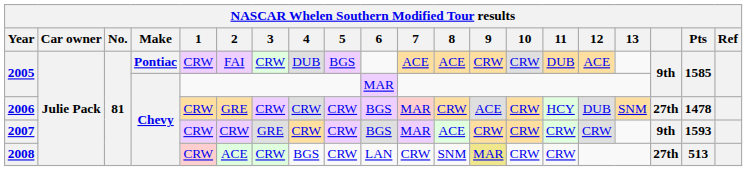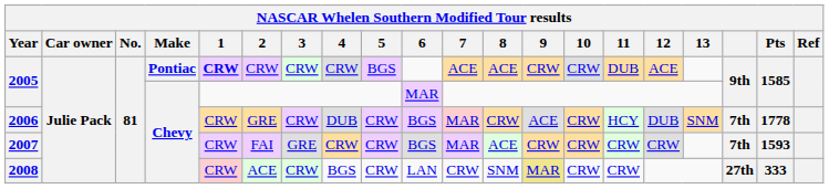 <table class="wikitable" style="text-align:center; font-size:75%">
 <tr>
 <th colspan=21><a href='#'>NASCAR Whelen Southern Modified Tour</a> results</th>
 </tr>
 <tr>
 <th>Year</th>
 <th>Car owner</th>
 <th>No.</th>
 <th>Make</th>
 <th>1</th>
 <th>2</th>
 <th>3</th>
 <th>4</th>
 <th>5</th>
 <th>6</th>
 <th>7</th>
 <th>8</th>
 <th>9</th>
 <th>10</th>
 <th>11</th>
 <th>12</th>
 <th>13</th>
 <th></th>
 <th>Pts</th>
 <th>Ref</th>
 </tr>
 <tr>
 <th rowspan=2><a href='#'>2005</a></th>
 <th rowspan=5>Julie Pack</th>
 <th rowspan=5>81</th>
 <th><a href='#'>Pontiac</a></th>
+<td style="background:#EFCFFF;"><strong><a href='#'>CRW</a><br></strong></td>
 <td style="background:#EFCFFF;"><a href='#'>CRW</a><br></td>
-<td style="background:#EFCFFF;"><a href='#'>FAI</a><br></td>
 <td style="background:#DFFFDF;"><a href='#'>CRW</a><br></td>
-<td style="background:#DFDFDF;"><a href='#'>DUB</a><br></td>
+<td style="background:#DFDFDF;"><a href='#'>CRW</a><br></td>
 <td style="background:#EFCFFF;"><a href='#'>BGS</a><br></td>
 <td></td>
 <td style="background:#FFDF9F;"><a href='#'>ACE</a><br></td>
 <td style="background:#FFDF9F;"><a href='#'>ACE</a><br></td>
 <td style="background:#FFDF9F;"><a href='#'>CRW</a><br></td>
 <td style="background:#DFDFDF;"><a href='#'>CRW</a><br></td>
 <td style="background:#FFDF9F;"><a href='#'>DUB</a><br></td>
 <td style="background:#FFDF9F;"><a href='#'>ACE</a><br></td>
 <td></td>
 <th rowspan=2>9th</th>
 <th rowspan=2>1585</th>
 <th rowspan=2></th>
 </tr>
 <tr>
 <th rowspan=4><a href='#'>Chevy</a></th>
 <td colspan=5></td>
 <td style="background:#EFCFFF;"><a href='#'>MAR</a><br></td>
 <td colspan=7></td>
 </tr>
 <tr>
 <th><a href='#'>2006</a></th>
 <td style="background:#FFDF9F;"><a href='#'>CRW</a><br></td>
 <td style="background:#FFDF9F;"><a href='#'>GRE</a><br></td>
 <td style="background:#EFCFFF;"><a href='#'>CRW</a><br></td>
-<td style="background:#DFDFDF;"><a href='#'>CRW</a><br></td>
+<td style="background:#DFDFDF;"><a href='#'>DUB</a><br></td>
 <td style="background:#EFCFFF;"><a href='#'>CRW</a><br></td>
 <td style="background:#EFCFFF;"><a href='#'>BGS</a><br></td>
 <td style="background:#FFCFCF;"><a href='#'>MAR</a><br></td>
 <td style="background:#FFDF9F;"><a href='#'>CRW</a><br></td>
 <td style="background:#DFDFDF;"><a href='#'>ACE</a><br></td>
 <td style="background:#FFDF9F;"><a href='#'>CRW</a><br></td>
 <td style="background:#DFFFDF;"><a href='#'>HCY</a><br></td>
 <td style="background:#DFDFDF;"><a href='#'>DUB</a><br></td>
 <td style="background:#FFDF9F;"><a href='#'>SNM</a><br></td>
-<th>27th</th>
-<th>1478</th>
+<th>7th</th>
+<th>1778</th>
 <th></th>
 </tr>
 <tr>
 <th><a href='#'>2007</a></th>
 <td style="background:#EFCFFF"><a href='#'>CRW</a><br></td>
-<td style="background:#EFCFFF;"><a href='#'>CRW</a><br></td>
+<td style="background:#EFCFFF;"><a href='#'>FAI</a><br></td>
 <td style="background:#DFDFDF;"><a href='#'>GRE</a><br></td>
 <td style="background:#FFDF9F;"><a href='#'>CRW</a><br></td>
 <td style="background:#EFCFFF;"><a href='#'>CRW</a><br></td>
 <td style="background:#DFDFDF;"><a href='#'>BGS</a><br></td>
 <td style="background:#EFCFFF;"><a href='#'>MAR</a><br></td>
 <td style="background:#DFFFDF;"><a href='#'>ACE</a><br></td>
 <td style="background:#FFDF9F;"><a href='#'>CRW</a><br></td>
 <td style="background:#FFDF9F;"><a href='#'>CRW</a><br></td>
 <td style="background:#DFFFDF;"><a href='#'>CRW</a><br></td>
 <td style="background:#DFDFDF;"><a href='#'>CRW</a><br></td>
 <td></td>
-<th>9th</th>
+<th>7th</th>
 <th>1593</th>
 <th></th>
 </tr>
 <tr>
 <th><a href='#'>2008</a></th>
 <td style="background:#FFCFCF;"><a href='#'>CRW</a><br></td>
 <td style="background:#DFFFDF;"><a href='#'>ACE</a><br></td>
 <td style="background:#DFFFDF;"><a href='#'>CRW</a><br></td>
 <td><a href='#'>BGS</a></td>
 <td><a href='#'>CRW</a></td>
 <td><a href='#'>LAN</a></td>
 <td><a href='#'>CRW</a></td>
 <td><a href='#'>SNM</a></td>
 <td style="background: khaki;"><a href='#'>MAR</a></td>
 <td><a href='#'>CRW</a></td>
 <td><a href='#'>CRW</a></td>
 <td colspan=2></td>
 <th>27th</th>
-<th>513</th>
+<th>333</th>
 <th></th>
 </tr>
 </table>
